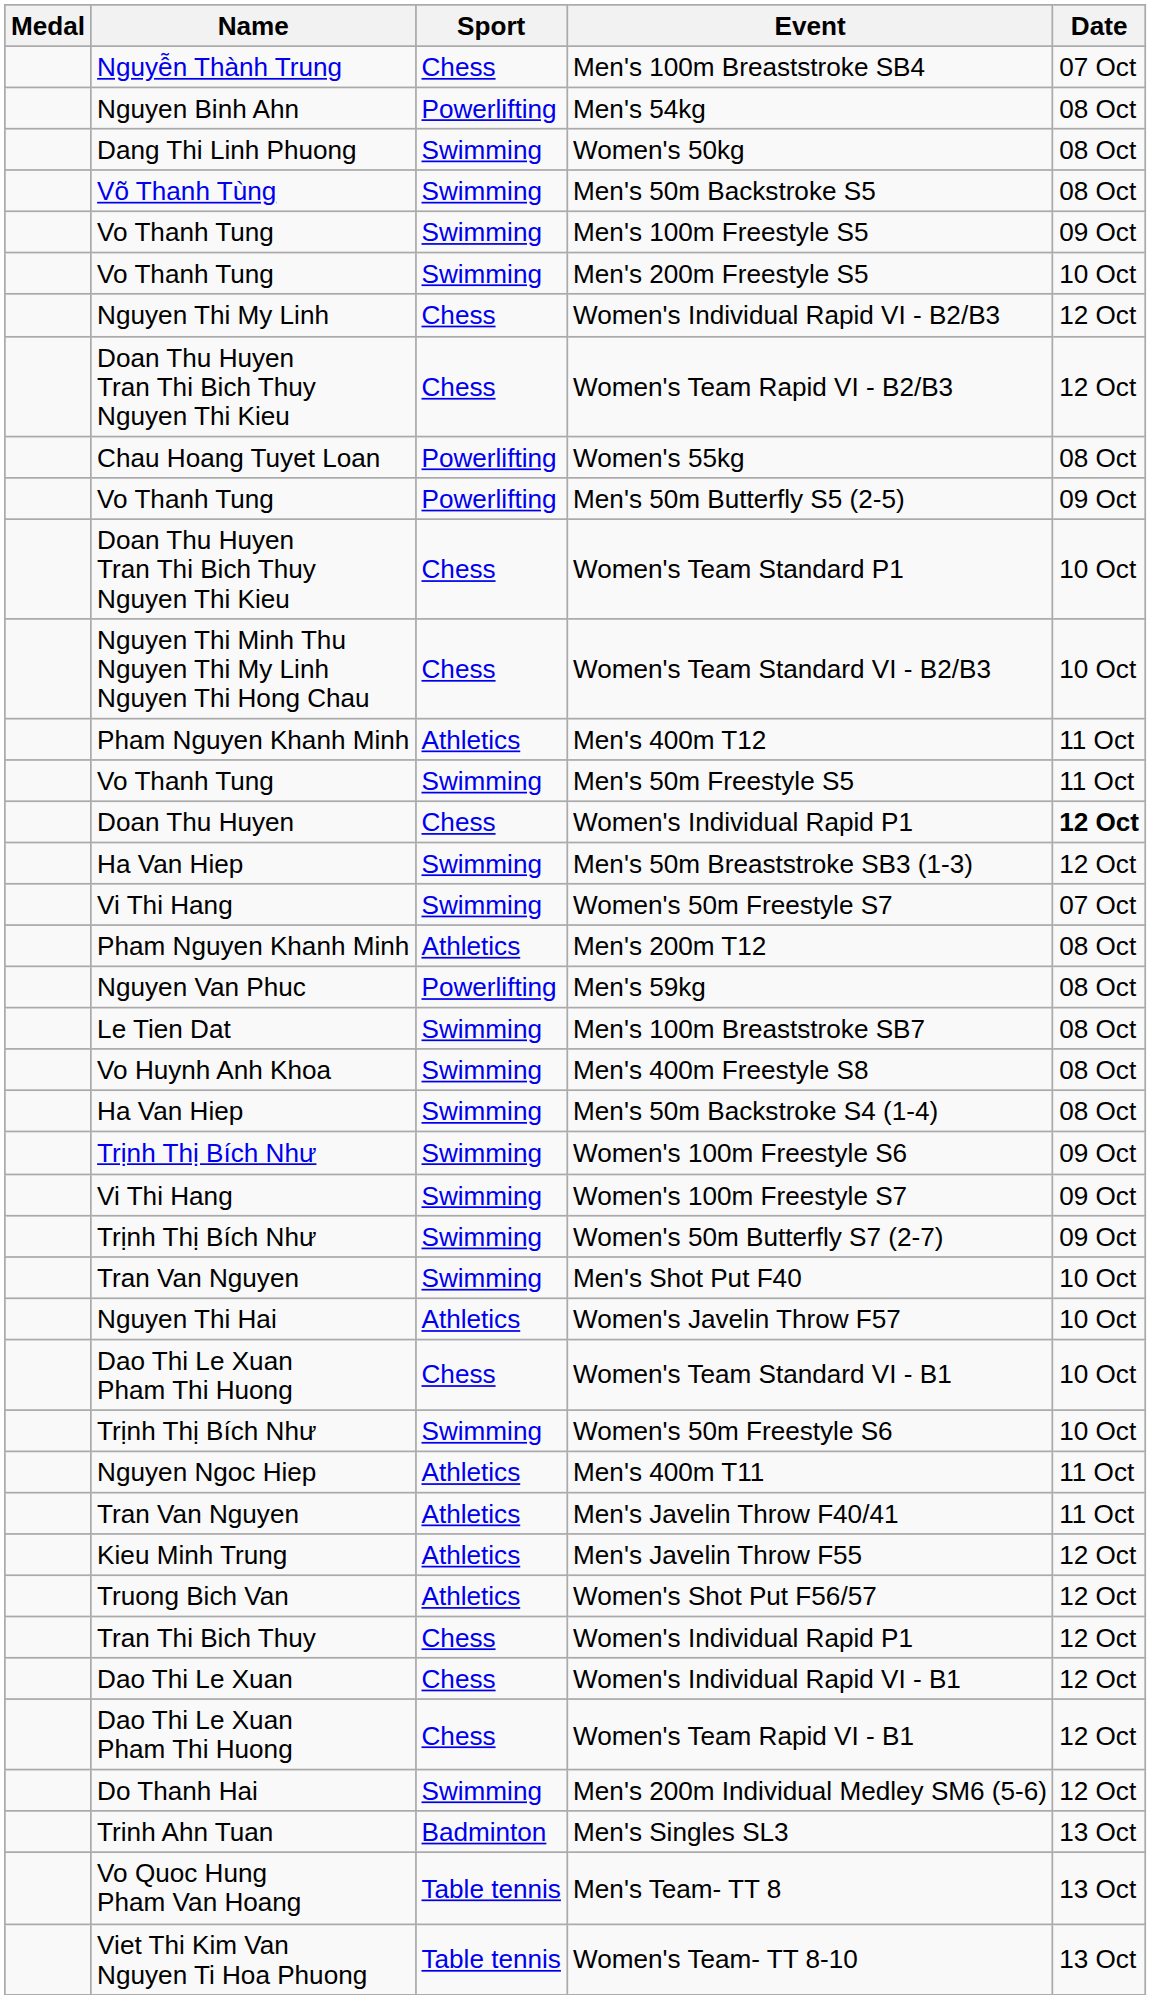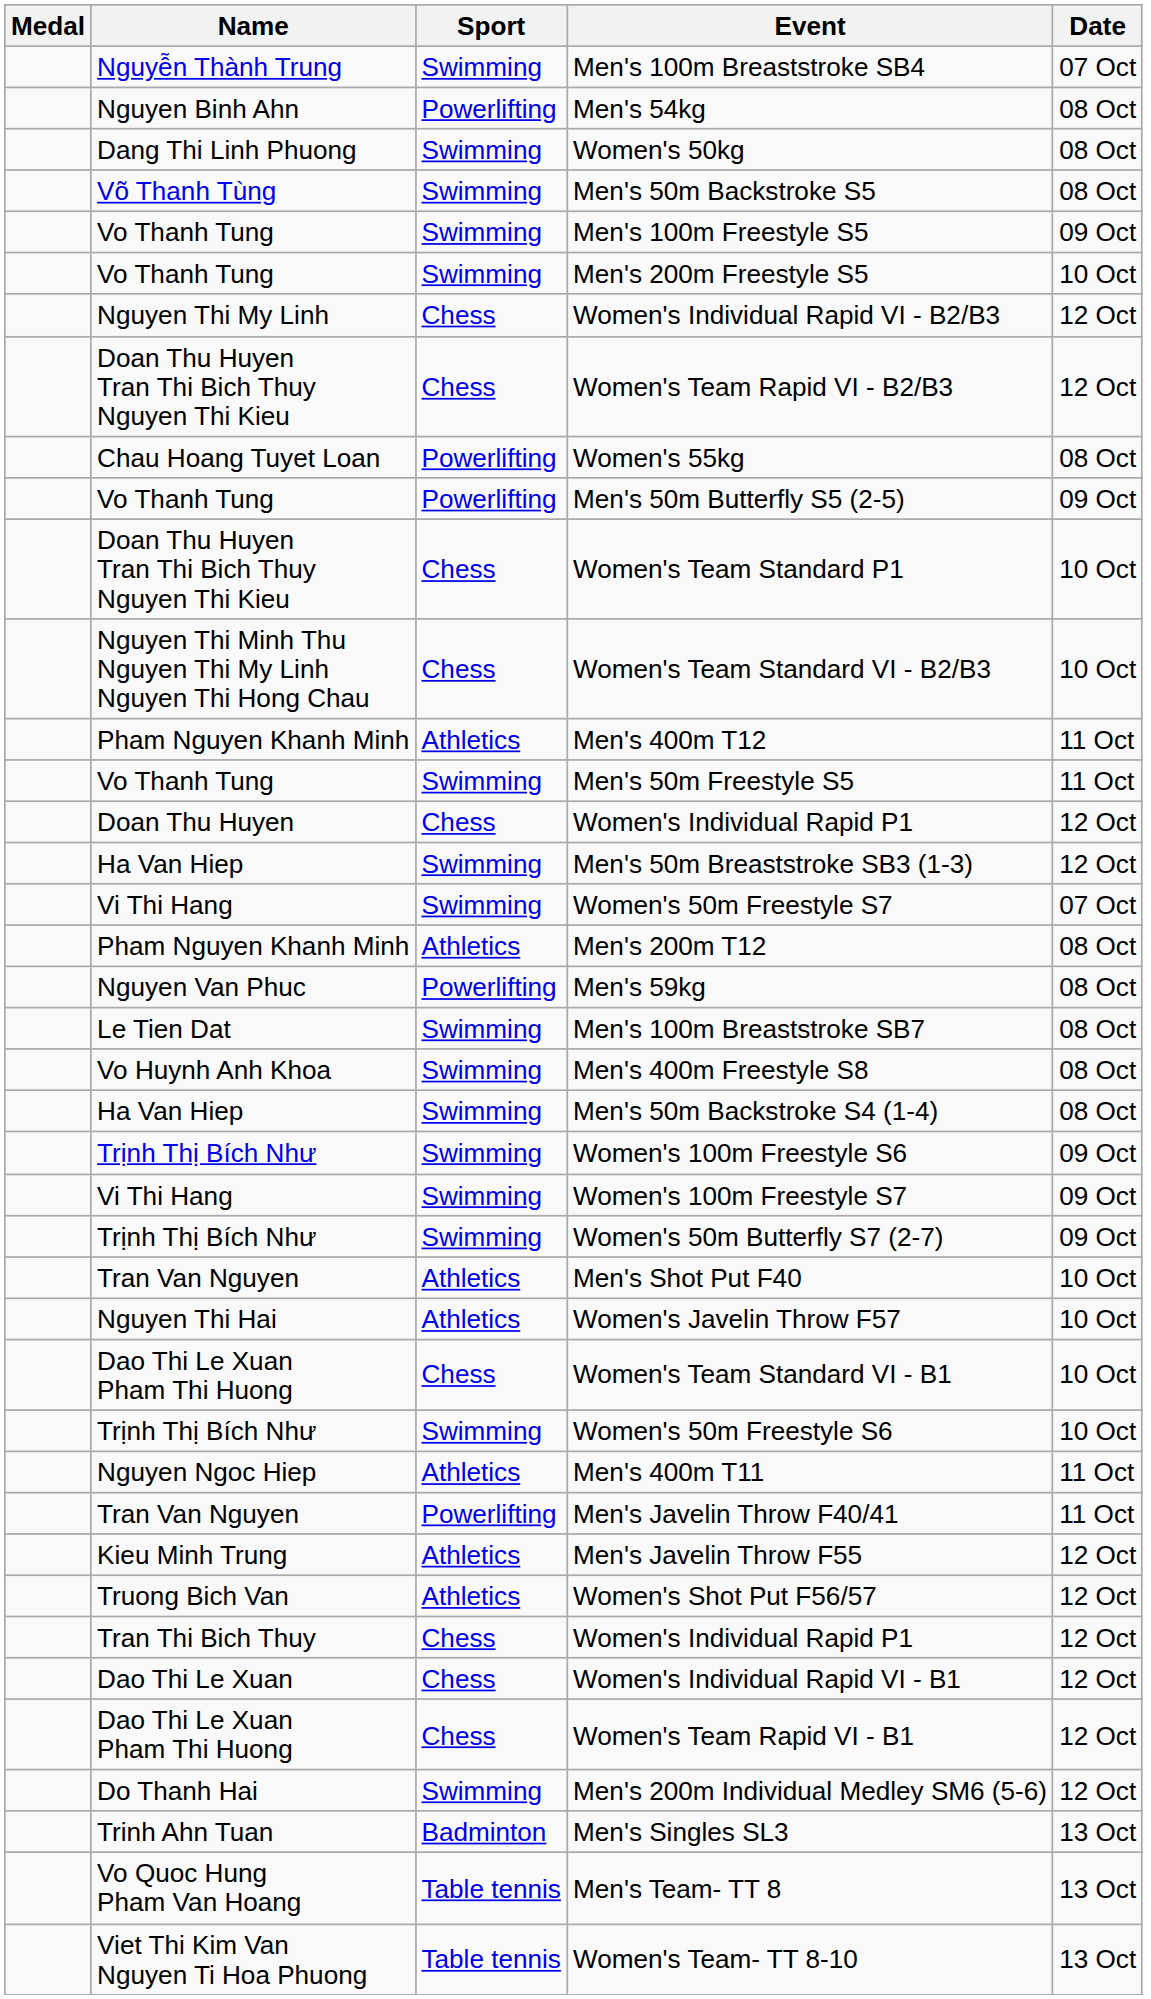 <table class="wikitable sortable"  style="font-size:95%">
 <tr>
 <th>Medal</th>
 <th>Name</th>
 <th>Sport</th>
 <th>Event</th>
 <th>Date</th>
 </tr>
 <tr>
 <td></td>
 <td><a href='#'>Nguyễn Thành Trung</a></td>
-<td><a href='#'>Chess</a></td>
+<td><a href='#'>Swimming</a></td>
 <td>Men's 100m Breaststroke SB4</td>
 <td>07 Oct</td>
 </tr>
 <tr>
 <td></td>
 <td>Nguyen Binh Ahn</td>
 <td><a href='#'>Powerlifting</a></td>
 <td>Men's 54kg</td>
 <td>08 Oct</td>
 </tr>
 <tr>
 <td></td>
 <td>Dang Thi Linh Phuong</td>
 <td><a href='#'>Swimming</a></td>
 <td>Women's 50kg</td>
 <td>08 Oct</td>
 </tr>
 <tr>
 <td></td>
 <td><a href='#'>Võ Thanh Tùng</a></td>
 <td><a href='#'>Swimming</a></td>
 <td>Men's 50m Backstroke S5</td>
 <td>08 Oct</td>
 </tr>
 <tr>
 <td></td>
 <td>Vo Thanh Tung</td>
 <td><a href='#'>Swimming</a></td>
 <td>Men's 100m Freestyle S5</td>
 <td>09 Oct</td>
 </tr>
 <tr>
 <td></td>
 <td>Vo Thanh Tung</td>
 <td><a href='#'>Swimming</a></td>
 <td>Men's 200m Freestyle S5</td>
 <td>10 Oct</td>
 </tr>
 <tr>
 <td></td>
 <td>Nguyen Thi My Linh</td>
 <td><a href='#'>Chess</a></td>
 <td>Women's Individual Rapid VI - B2/B3</td>
 <td>12 Oct</td>
 </tr>
 <tr>
 <td></td>
 <td>Doan Thu Huyen<br>Tran Thi Bich Thuy<br>Nguyen Thi Kieu</td>
 <td><a href='#'>Chess</a></td>
 <td>Women's Team Rapid VI - B2/B3</td>
 <td>12 Oct</td>
 </tr>
 <tr>
 <td></td>
 <td>Chau Hoang Tuyet Loan</td>
 <td><a href='#'>Powerlifting</a></td>
 <td>Women's 55kg</td>
 <td>08 Oct</td>
 </tr>
 <tr>
 <td></td>
 <td>Vo Thanh Tung</td>
 <td><a href='#'>Powerlifting</a></td>
 <td>Men's 50m Butterfly S5 (2-5)</td>
 <td>09 Oct</td>
 </tr>
 <tr>
 <td></td>
 <td>Doan Thu Huyen<br>Tran Thi Bich Thuy<br>Nguyen Thi Kieu</td>
 <td><a href='#'>Chess</a></td>
 <td>Women's Team Standard P1</td>
 <td>10 Oct</td>
 </tr>
 <tr>
 <td></td>
 <td>Nguyen Thi Minh Thu<br>Nguyen Thi My Linh<br>Nguyen Thi Hong Chau</td>
 <td><a href='#'>Chess</a></td>
 <td>Women's Team Standard VI - B2/B3</td>
 <td>10 Oct</td>
 </tr>
 <tr>
 <td></td>
 <td>Pham Nguyen Khanh Minh</td>
 <td><a href='#'>Athletics</a></td>
 <td>Men's 400m T12</td>
 <td>11 Oct</td>
 </tr>
 <tr>
 <td></td>
 <td>Vo Thanh Tung</td>
 <td><a href='#'>Swimming</a></td>
 <td>Men's 50m Freestyle S5</td>
 <td>11 Oct</td>
 </tr>
 <tr>
 <td></td>
 <td>Doan Thu Huyen</td>
 <td><a href='#'>Chess</a></td>
 <td>Women's Individual Rapid P1</td>
-<td><strong>12 Oct</strong></td>
+<td>12 Oct</td>
 </tr>
 <tr>
 <td></td>
 <td>Ha Van Hiep</td>
 <td><a href='#'>Swimming</a></td>
 <td>Men's 50m Breaststroke SB3 (1-3)</td>
 <td>12 Oct</td>
 </tr>
 <tr>
 <td></td>
 <td>Vi Thi Hang</td>
 <td><a href='#'>Swimming</a></td>
 <td>Women's 50m Freestyle S7</td>
 <td>07 Oct</td>
 </tr>
 <tr>
 <td></td>
 <td>Pham Nguyen Khanh Minh</td>
 <td><a href='#'>Athletics</a></td>
 <td>Men's 200m T12</td>
 <td>08 Oct</td>
 </tr>
 <tr>
 <td></td>
 <td>Nguyen Van Phuc</td>
 <td><a href='#'>Powerlifting</a></td>
 <td>Men's 59kg</td>
 <td>08 Oct</td>
 </tr>
 <tr>
 <td></td>
 <td>Le Tien Dat</td>
 <td><a href='#'>Swimming</a></td>
 <td>Men's 100m Breaststroke SB7</td>
 <td>08 Oct</td>
 </tr>
 <tr>
 <td></td>
 <td>Vo Huynh Anh Khoa</td>
 <td><a href='#'>Swimming</a></td>
 <td>Men's 400m Freestyle S8</td>
 <td>08 Oct</td>
 </tr>
 <tr>
 <td></td>
 <td>Ha Van Hiep</td>
 <td><a href='#'>Swimming</a></td>
 <td>Men's 50m Backstroke S4 (1-4)</td>
 <td>08 Oct</td>
 </tr>
 <tr>
 <td></td>
 <td><a href='#'>Trịnh Thị Bích Như</a></td>
 <td><a href='#'>Swimming</a></td>
 <td>Women's 100m Freestyle S6</td>
 <td>09 Oct</td>
 </tr>
 <tr>
 <td></td>
 <td>Vi Thi Hang</td>
 <td><a href='#'>Swimming</a></td>
 <td>Women's 100m Freestyle S7</td>
 <td>09 Oct</td>
 </tr>
 <tr>
 <td></td>
 <td>Trịnh Thị Bích Như</td>
 <td><a href='#'>Swimming</a></td>
 <td>Women's 50m Butterfly S7 (2-7)</td>
 <td>09 Oct</td>
 </tr>
 <tr>
 <td></td>
 <td>Tran Van Nguyen</td>
-<td><a href='#'>Swimming</a></td>
+<td><a href='#'>Athletics</a></td>
 <td>Men's Shot Put F40</td>
 <td>10 Oct</td>
 </tr>
 <tr>
 <td></td>
 <td>Nguyen Thi Hai</td>
 <td><a href='#'>Athletics</a></td>
 <td>Women's Javelin Throw F57</td>
 <td>10 Oct</td>
 </tr>
 <tr>
 <td></td>
 <td>Dao Thi Le Xuan<br>Pham Thi Huong</td>
 <td><a href='#'>Chess</a></td>
 <td>Women's Team Standard VI - B1</td>
 <td>10 Oct</td>
 </tr>
 <tr>
 <td></td>
 <td>Trịnh Thị Bích Như</td>
 <td><a href='#'>Swimming</a></td>
 <td>Women's 50m Freestyle S6</td>
 <td>10 Oct</td>
 </tr>
 <tr>
 <td></td>
 <td>Nguyen Ngoc Hiep</td>
 <td><a href='#'>Athletics</a></td>
 <td>Men's 400m T11</td>
 <td>11 Oct</td>
 </tr>
 <tr>
 <td></td>
 <td>Tran Van Nguyen</td>
-<td><a href='#'>Athletics</a></td>
+<td><a href='#'>Powerlifting</a></td>
 <td>Men's Javelin Throw F40/41</td>
 <td>11 Oct</td>
 </tr>
 <tr>
 <td></td>
 <td>Kieu Minh Trung</td>
 <td><a href='#'>Athletics</a></td>
 <td>Men's Javelin Throw F55</td>
 <td>12 Oct</td>
 </tr>
 <tr>
 <td></td>
 <td>Truong Bich Van</td>
 <td><a href='#'>Athletics</a></td>
 <td>Women's Shot Put F56/57</td>
 <td>12 Oct</td>
 </tr>
 <tr>
 <td></td>
 <td>Tran Thi Bich Thuy</td>
 <td><a href='#'>Chess</a></td>
 <td>Women's Individual Rapid P1</td>
 <td>12 Oct</td>
 </tr>
 <tr>
 <td></td>
 <td>Dao Thi Le Xuan</td>
 <td><a href='#'>Chess</a></td>
 <td>Women's Individual Rapid VI - B1</td>
 <td>12 Oct</td>
 </tr>
 <tr>
 <td></td>
 <td>Dao Thi Le Xuan<br>Pham Thi Huong</td>
 <td><a href='#'>Chess</a></td>
 <td>Women's Team Rapid VI - B1</td>
 <td>12 Oct</td>
 </tr>
 <tr>
 <td></td>
 <td>Do Thanh Hai</td>
 <td><a href='#'>Swimming</a></td>
 <td>Men's 200m Individual Medley SM6 (5-6)</td>
 <td>12 Oct</td>
 </tr>
 <tr>
 <td></td>
 <td>Trinh Ahn Tuan</td>
 <td><a href='#'>Badminton</a></td>
 <td>Men's Singles SL3</td>
 <td>13 Oct</td>
 </tr>
 <tr>
 <td></td>
 <td>Vo Quoc Hung<br>Pham Van Hoang</td>
 <td><a href='#'>Table tennis</a></td>
 <td>Men's Team- TT 8</td>
 <td>13 Oct</td>
 </tr>
 <tr>
 <td></td>
 <td>Viet Thi Kim Van<br>Nguyen Ti Hoa Phuong</td>
 <td><a href='#'>Table tennis</a></td>
 <td>Women's Team- TT 8-10</td>
 <td>13 Oct</td>
 </tr>
 </table>
